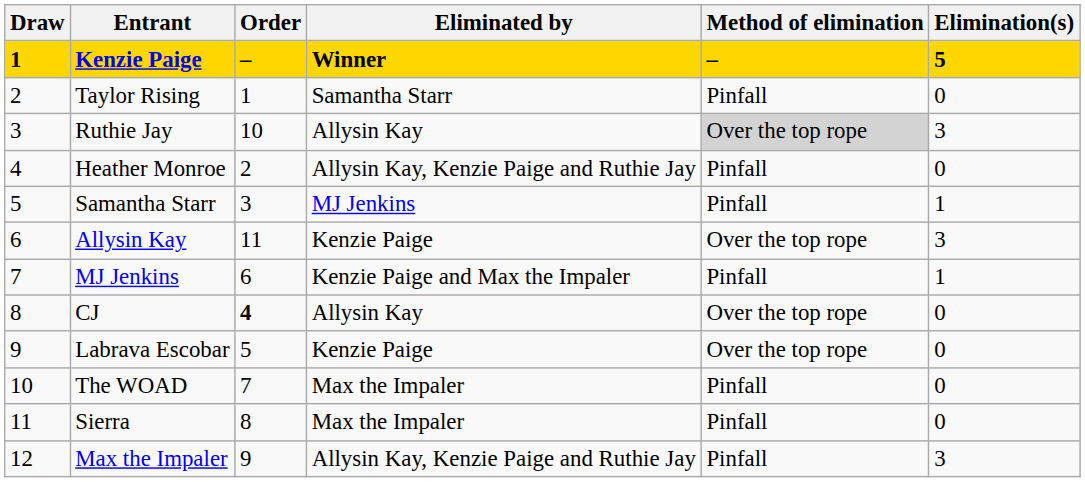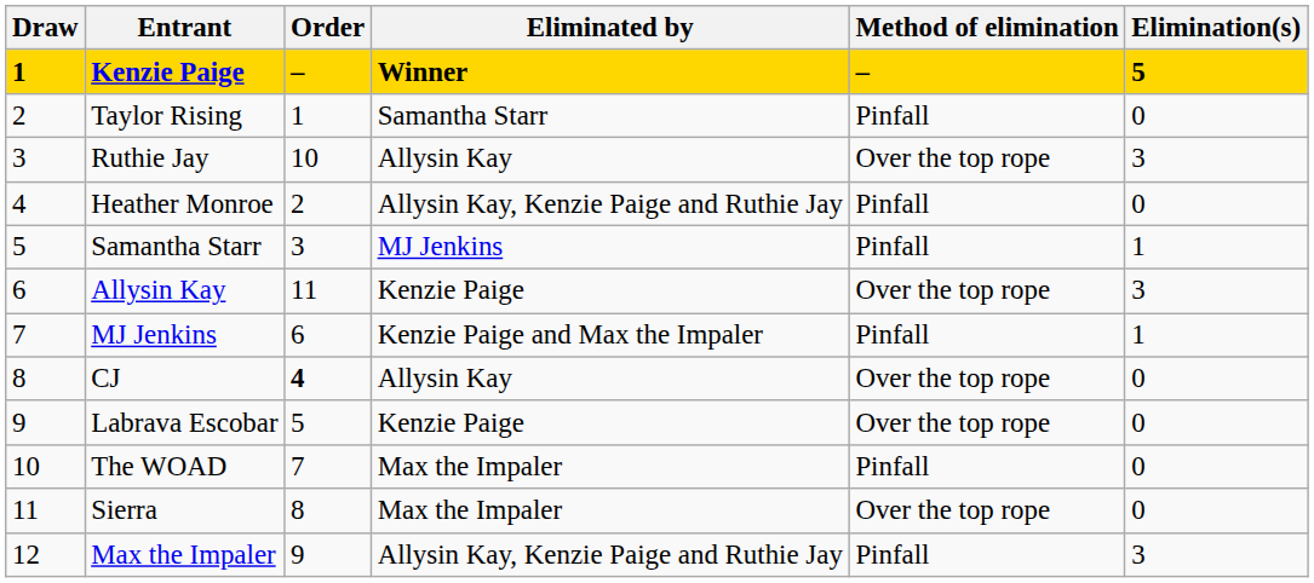 <table class="wikitable sortable">
 <tr>
 <th>Draw</th>
 <th>Entrant</th>
 <th>Order</th>
 <th>Eliminated by</th>
 <th>Method of elimination</th>
 <th>Elimination(s)</th>
 </tr>
 <tr style="background: gold">
 <td><strong>1</strong></td>
 <td><strong><a href='#'>Kenzie Paige</a></strong></td>
 <td><strong>–</strong></td>
 <td><strong>Winner</strong></td>
 <td><strong>–</strong></td>
 <td><strong>5</strong></td>
 </tr>
 <tr>
 <td>2</td>
 <td>Taylor Rising</td>
 <td>1</td>
 <td>Samantha Starr</td>
 <td>Pinfall</td>
 <td>0</td>
 </tr>
 <tr>
 <td>3</td>
 <td>Ruthie Jay</td>
 <td>10</td>
 <td>Allysin Kay</td>
-<td style="background: lightgrey;">Over the top rope</td>
+<td>Over the top rope</td>
 <td>3</td>
 </tr>
 <tr>
 <td>4</td>
 <td>Heather Monroe</td>
 <td>2</td>
 <td>Allysin Kay, Kenzie Paige and Ruthie Jay</td>
 <td>Pinfall</td>
 <td>0</td>
 </tr>
 <tr>
 <td>5</td>
 <td>Samantha Starr</td>
 <td>3</td>
 <td><a href='#'>MJ Jenkins</a></td>
 <td>Pinfall</td>
 <td>1</td>
 </tr>
 <tr>
 <td>6</td>
 <td><a href='#'>Allysin Kay</a></td>
 <td>11</td>
 <td>Kenzie Paige</td>
 <td>Over the top rope</td>
 <td>3</td>
 </tr>
 <tr>
 <td>7</td>
 <td><a href='#'>MJ Jenkins</a></td>
 <td>6</td>
 <td>Kenzie Paige and Max the Impaler</td>
 <td>Pinfall</td>
 <td>1</td>
 </tr>
 <tr>
 <td>8</td>
 <td>CJ</td>
 <td><strong>4</strong></td>
 <td>Allysin Kay</td>
 <td>Over the top rope</td>
 <td>0</td>
 </tr>
 <tr>
 <td>9</td>
 <td>Labrava Escobar</td>
 <td>5</td>
 <td>Kenzie Paige</td>
 <td>Over the top rope</td>
 <td>0</td>
 </tr>
 <tr>
 <td>10</td>
 <td>The WOAD</td>
 <td>7</td>
 <td>Max the Impaler</td>
 <td>Pinfall</td>
 <td>0</td>
 </tr>
 <tr>
 <td>11</td>
 <td>Sierra</td>
 <td>8</td>
 <td>Max the Impaler</td>
-<td>Pinfall</td>
+<td>Over the top rope</td>
 <td>0</td>
 </tr>
 <tr>
 <td>12</td>
 <td><a href='#'>Max the Impaler</a></td>
 <td>9</td>
 <td>Allysin Kay, Kenzie Paige and Ruthie Jay</td>
 <td>Pinfall</td>
 <td>3</td>
 </tr>
 </table>
